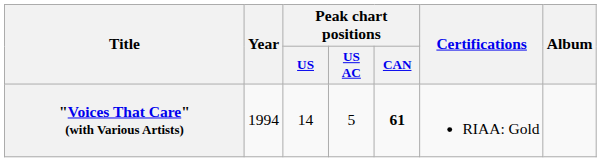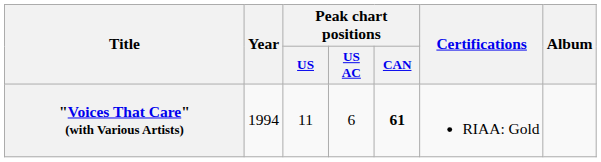 <table class="wikitable plainrowheaders" style="text-align: center;" border="1">
 <tr>
 <th scope="col" rowspan="2" style="width:15em;">Title</th>
 <th scope="col" rowspan="2" style="width:1em;">Year</th>
 <th scope="col" colspan="3">Peak chart positions</th>
 <th scope="col" rowspan="2"><a href='#'>Certifications</a></th>
 <th scope="col" rowspan="2">Album</th>
 </tr>
 <tr>
 <th scope="col" style="width:3em;font-size:85%;"><a href='#'>US</a><br></th>
 <th scope="col" style="width:3em;font-size:85%;"><a href='#'>US<br>AC</a><br></th>
 <th scope="col" style="width:3em;font-size:85%;"><a href='#'>CAN</a><br></th>
 </tr>
 <tr>
 <th scope="row">"<a href='#'>Voices That Care</a>" <br><small>(with Various Artists)</small></th>
 <td>1994</td>
-<td>14</td>
-<td>5</td>
+<td>11</td>
+<td>6</td>
 <td><strong>61</strong></td>
 <td><br><ul><li>RIAA: Gold</li></ul></td>
 <td></td>
 </tr>
 </table>
